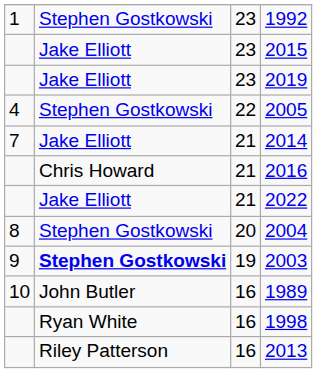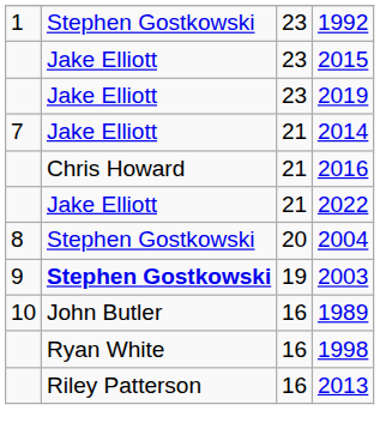 <table class="wikitable">
 <tr>
 </tr>
 <tr>
 <td>1</td>
 <td><a href='#'>Stephen Gostkowski</a></td>
 <td>23</td>
 <td><a href='#'>1992</a></td>
 </tr>
 <tr>
 <td></td>
 <td><a href='#'>Jake Elliott</a></td>
 <td>23</td>
 <td><a href='#'>2015</a></td>
 </tr>
 <tr>
 <td></td>
 <td><a href='#'>Jake Elliott</a></td>
 <td>23</td>
 <td><a href='#'>2019</a></td>
-</tr>
-<tr>
-<td>4</td>
-<td><a href='#'>Stephen Gostkowski</a></td>
-<td>22</td>
-<td><a href='#'>2005</a></td>
 </tr>
 <tr>
 <td>7</td>
 <td><a href='#'>Jake Elliott</a></td>
 <td>21</td>
 <td><a href='#'>2014</a></td>
 </tr>
 <tr>
 <td></td>
 <td>Chris Howard</td>
 <td>21</td>
 <td><a href='#'>2016</a></td>
 </tr>
 <tr>
 <td></td>
 <td><a href='#'>Jake Elliott</a></td>
 <td>21</td>
 <td><a href='#'>2022</a></td>
 </tr>
 <tr>
 <td>8</td>
 <td><a href='#'>Stephen Gostkowski</a></td>
 <td>20</td>
 <td><a href='#'>2004</a></td>
 </tr>
 <tr>
 <td>9</td>
 <td><strong><a href='#'>Stephen Gostkowski</a></strong></td>
 <td>19</td>
 <td><a href='#'>2003</a></td>
 </tr>
 <tr>
 <td>10</td>
 <td>John Butler</td>
 <td>16</td>
 <td><a href='#'>1989</a></td>
 </tr>
 <tr>
 <td></td>
 <td>Ryan White</td>
 <td>16</td>
 <td><a href='#'>1998</a></td>
 </tr>
 <tr>
 <td></td>
 <td>Riley Patterson</td>
 <td>16</td>
 <td><a href='#'>2013</a></td>
 </tr>
 </table>
